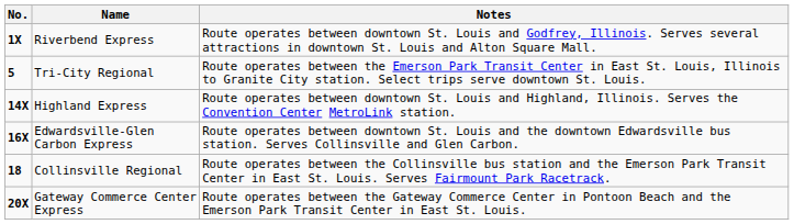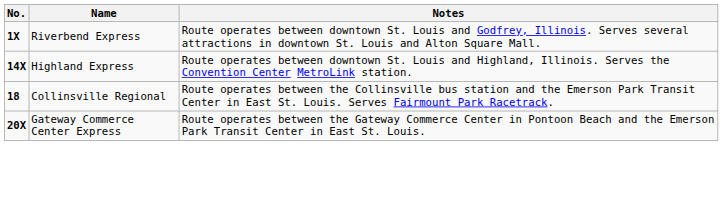 <table class="wikitable">
 <tr>
 <th>No.</th>
 <th>Name</th>
 <th>Notes</th>
 </tr>
 <tr>
 <td><strong>1X</strong></td>
 <td>Riverbend Express</td>
 <td>Route operates between downtown St. Louis and <a href='#'>Godfrey, Illinois</a>. Serves several attractions in downtown St. Louis and Alton Square Mall.</td>
 </tr>
 <tr>
-<td><strong>5</strong></td>
-<td>Tri-City Regional</td>
-<td>Route operates between the <a href='#'>Emerson Park Transit Center</a> in East St. Louis, Illinois to Granite City station. Select trips serve downtown St. Louis.</td>
-</tr>
-<tr>
 <td><strong>14X</strong></td>
 <td>Highland Express</td>
 <td>Route operates between downtown St. Louis and Highland, Illinois. Serves the <a href='#'>Convention Center</a> <a href='#'>MetroLink</a> station.</td>
-</tr>
-<tr>
-<td><strong>16X</strong></td>
-<td>Edwardsville-Glen Carbon Express</td>
-<td>Route operates between downtown St. Louis and the downtown Edwardsville bus station. Serves Collinsville and Glen Carbon.</td>
 </tr>
 <tr>
 <td><strong>18</strong></td>
 <td>Collinsville Regional</td>
 <td>Route operates between the Collinsville bus station and the Emerson Park Transit Center in East St. Louis. Serves <a href='#'>Fairmount Park Racetrack</a>.</td>
 </tr>
 <tr>
 <td><strong>20X</strong></td>
 <td>Gateway Commerce Center Express</td>
 <td>Route operates between the Gateway Commerce Center in Pontoon Beach and the Emerson Park Transit Center in East St. Louis.</td>
 </tr>
 </table>
